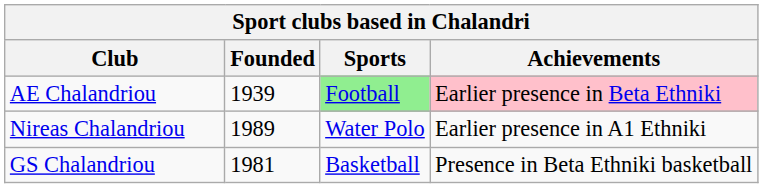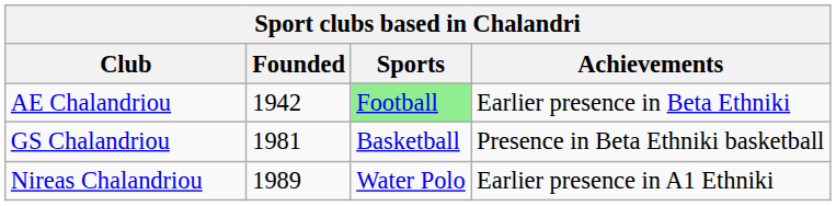 <table class="wikitable">
 <tr>
 <th colspan="4">Sport clubs based in Chalandri</th>
 </tr>
 <tr>
 <th width="150">Club</th>
 <th>Founded</th>
 <th>Sports</th>
 <th>Achievements</th>
 </tr>
 <tr>
 <td><a href='#'>AE Chalandriou</a></td>
-<td>1939</td>
+<td>1942</td>
 <td style="background: lightgreen;"><a href='#'>Football</a></td>
-<td style="background: pink;">Earlier presence in <a href='#'>Beta Ethniki</a></td>
+<td>Earlier presence in <a href='#'>Beta Ethniki</a></td>
+</tr>
+<tr>
+<td><a href='#'>GS Chalandriou</a></td>
+<td>1981</td>
+<td><a href='#'>Basketball</a></td>
+<td>Presence in Beta Ethniki basketball</td>
 </tr>
 <tr>
 <td><a href='#'>Nireas Chalandriou</a></td>
 <td>1989</td>
 <td><a href='#'>Water Polo</a></td>
 <td>Earlier presence in A1 Ethniki</td>
 </tr>
-<tr>
-<td><a href='#'>GS Chalandriou</a></td>
-<td>1981</td>
-<td><a href='#'>Basketball</a></td>
-<td>Presence in Beta Ethniki basketball</td>
-</tr>
 </table>
